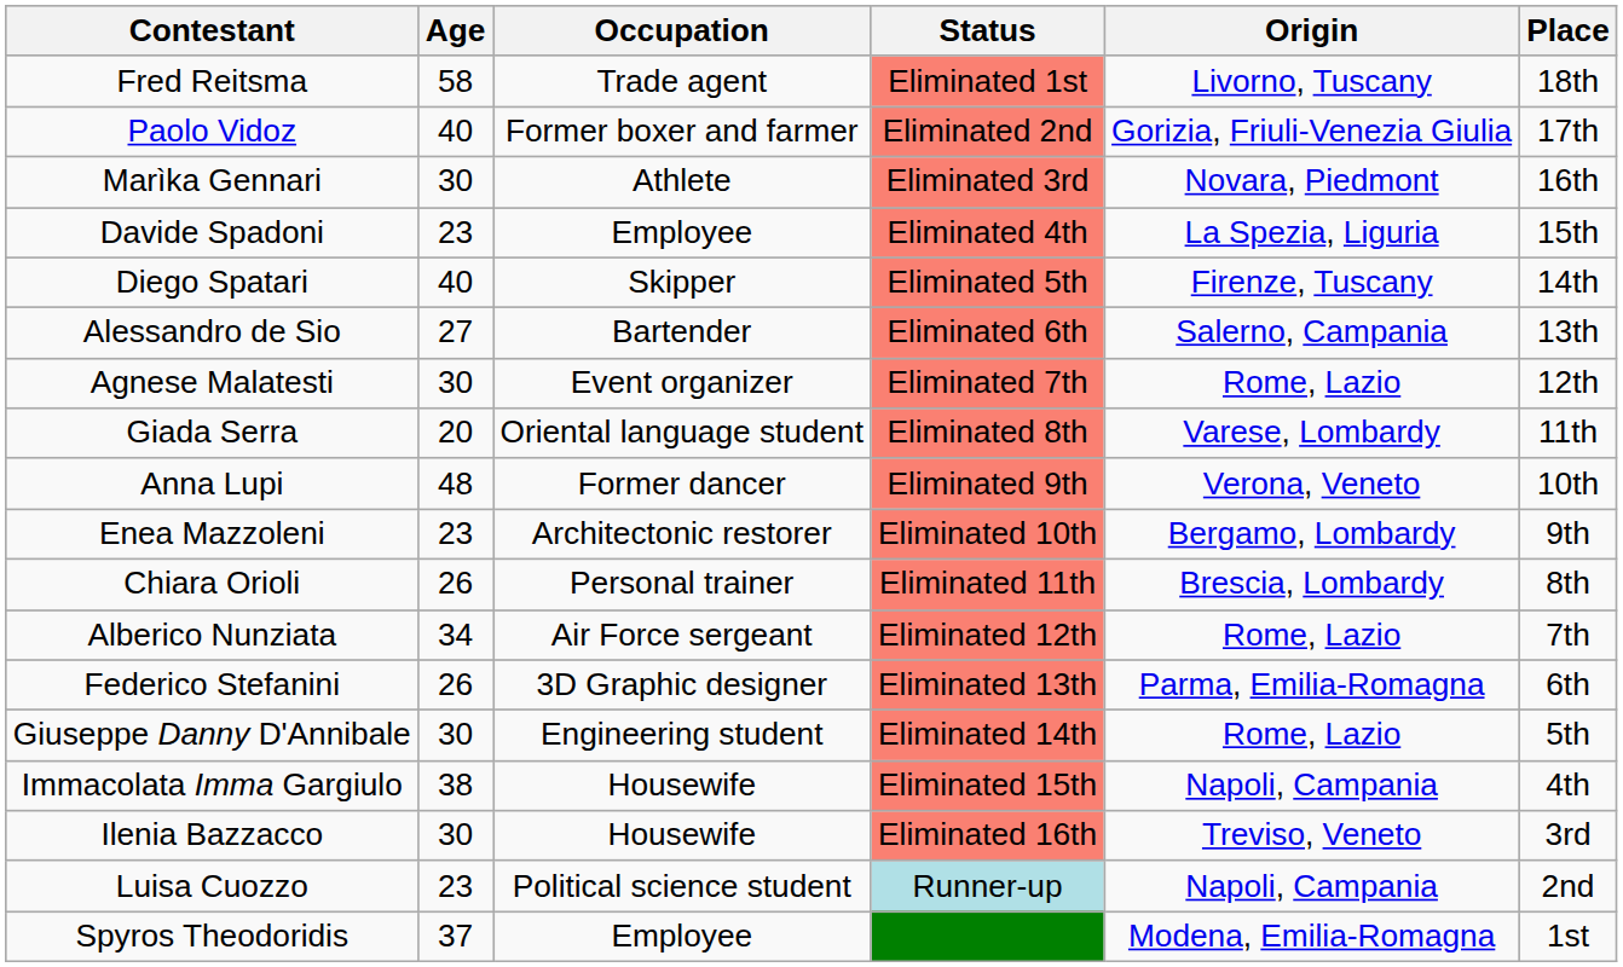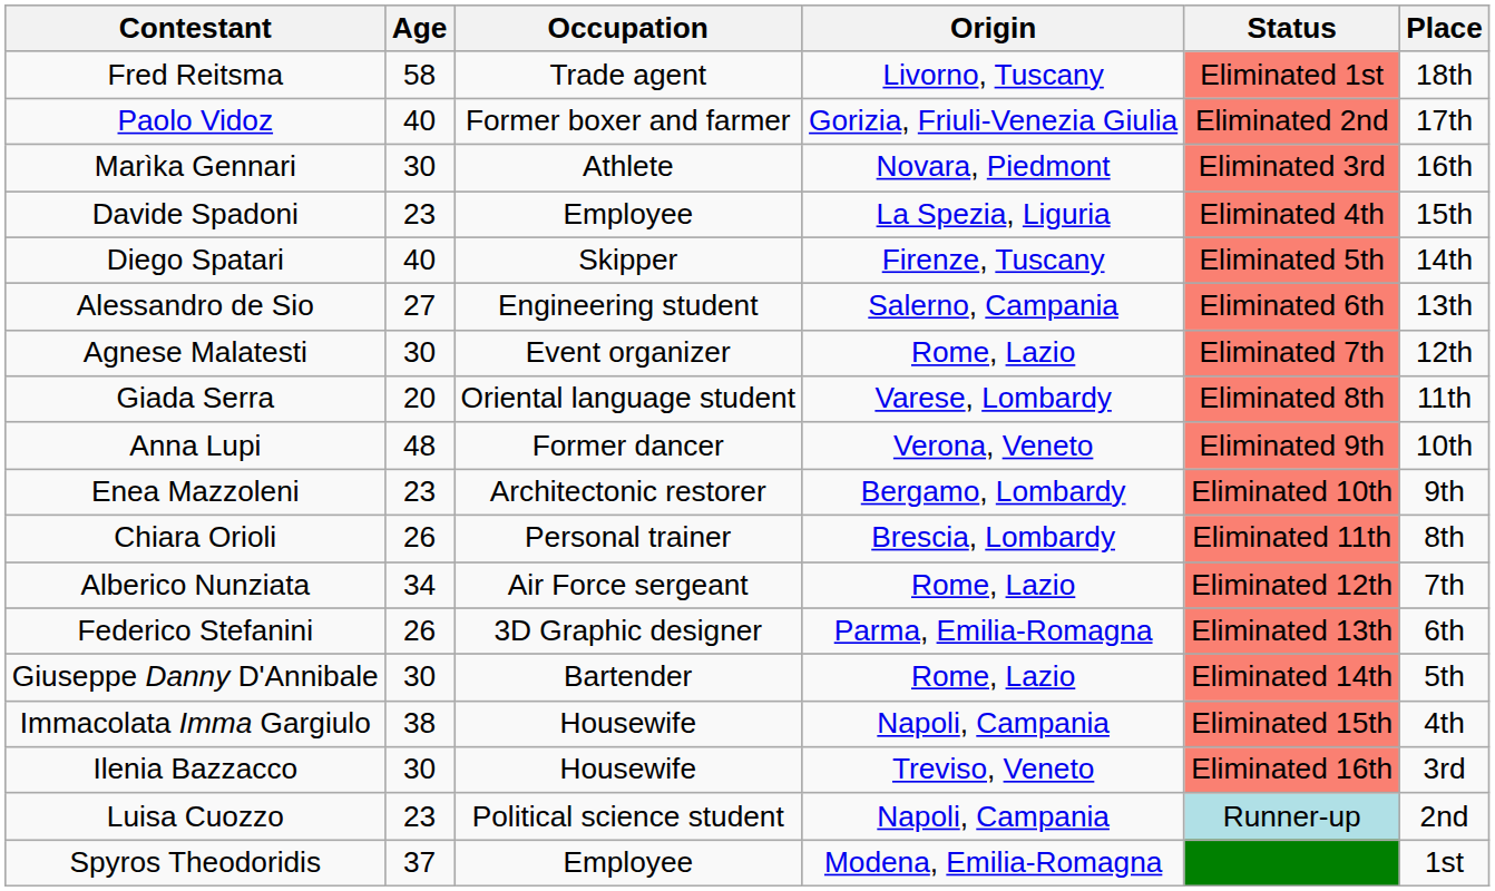 <table class="wikitable" style="text-align: center;">
 <tr>
 <th>Contestant</th>
 <th>Age</th>
 <th>Occupation</th>
+<th>Origin</th>
 <th>Status</th>
-<th>Origin</th>
 <th>Place</th>
 </tr>
 <tr>
 <td>Fred Reitsma</td>
 <td>58</td>
 <td>Trade agent</td>
+<td><a href='#'>Livorno</a>, <a href='#'>Tuscany</a></td>
 <td bgcolor=#fa8072>Eliminated 1st</td>
-<td><a href='#'>Livorno</a>, <a href='#'>Tuscany</a></td>
 <td>18th</td>
 </tr>
 <tr>
 <td><a href='#'>Paolo Vidoz</a></td>
 <td>40</td>
 <td>Former boxer and farmer</td>
+<td><a href='#'>Gorizia</a>, <a href='#'>Friuli-Venezia Giulia</a></td>
 <td bgcolor=#fa8072>Eliminated 2nd</td>
-<td><a href='#'>Gorizia</a>, <a href='#'>Friuli-Venezia Giulia</a></td>
 <td>17th</td>
 </tr>
 <tr>
 <td>Marìka Gennari</td>
 <td>30</td>
 <td>Athlete</td>
+<td><a href='#'>Novara</a>, <a href='#'>Piedmont</a></td>
 <td bgcolor=#fa8072>Eliminated 3rd</td>
-<td><a href='#'>Novara</a>, <a href='#'>Piedmont</a></td>
 <td>16th</td>
 </tr>
 <tr>
 <td>Davide Spadoni</td>
 <td>23</td>
 <td>Employee</td>
+<td><a href='#'>La Spezia</a>, <a href='#'>Liguria</a></td>
 <td bgcolor=#fa8072>Eliminated 4th</td>
-<td><a href='#'>La Spezia</a>, <a href='#'>Liguria</a></td>
 <td>15th</td>
 </tr>
 <tr>
 <td>Diego Spatari</td>
 <td>40</td>
 <td>Skipper</td>
+<td><a href='#'>Firenze</a>, <a href='#'>Tuscany</a></td>
 <td bgcolor=#fa8072>Eliminated 5th</td>
-<td><a href='#'>Firenze</a>, <a href='#'>Tuscany</a></td>
 <td>14th</td>
 </tr>
 <tr>
 <td>Alessandro de Sio</td>
 <td>27</td>
-<td>Bartender</td>
+<td>Engineering student</td>
+<td><a href='#'>Salerno</a>, <a href='#'>Campania</a></td>
 <td bgcolor=#fa8072>Eliminated 6th</td>
-<td><a href='#'>Salerno</a>, <a href='#'>Campania</a></td>
 <td>13th</td>
 </tr>
 <tr>
 <td>Agnese Malatesti</td>
 <td>30</td>
 <td>Event organizer</td>
+<td><a href='#'>Rome</a>, <a href='#'>Lazio</a></td>
 <td bgcolor=#fa8072>Eliminated 7th</td>
-<td><a href='#'>Rome</a>, <a href='#'>Lazio</a></td>
 <td>12th</td>
 </tr>
 <tr>
 <td>Giada Serra</td>
 <td>20</td>
 <td>Oriental language student</td>
+<td><a href='#'>Varese</a>, <a href='#'>Lombardy</a></td>
 <td bgcolor=#fa8072>Eliminated 8th</td>
-<td><a href='#'>Varese</a>, <a href='#'>Lombardy</a></td>
 <td>11th</td>
 </tr>
 <tr>
 <td>Anna Lupi</td>
 <td>48</td>
 <td>Former dancer</td>
+<td><a href='#'>Verona</a>, <a href='#'>Veneto</a></td>
 <td bgcolor=#fa8072>Eliminated 9th</td>
-<td><a href='#'>Verona</a>, <a href='#'>Veneto</a></td>
 <td>10th</td>
 </tr>
 <tr>
 <td>Enea Mazzoleni</td>
 <td>23</td>
 <td>Architectonic restorer</td>
+<td><a href='#'>Bergamo</a>, <a href='#'>Lombardy</a></td>
 <td bgcolor=#fa8072>Eliminated 10th</td>
-<td><a href='#'>Bergamo</a>, <a href='#'>Lombardy</a></td>
 <td>9th</td>
 </tr>
 <tr>
 <td>Chiara Orioli</td>
 <td>26</td>
 <td>Personal trainer</td>
+<td><a href='#'>Brescia</a>, <a href='#'>Lombardy</a></td>
 <td bgcolor=#fa8072>Eliminated 11th</td>
-<td><a href='#'>Brescia</a>, <a href='#'>Lombardy</a></td>
 <td>8th</td>
 </tr>
 <tr>
 <td>Alberico Nunziata</td>
 <td>34</td>
 <td>Air Force sergeant</td>
+<td><a href='#'>Rome</a>, <a href='#'>Lazio</a></td>
 <td bgcolor=#fa8072>Eliminated 12th</td>
-<td><a href='#'>Rome</a>, <a href='#'>Lazio</a></td>
 <td>7th</td>
 </tr>
 <tr>
 <td>Federico Stefanini</td>
 <td>26</td>
 <td>3D Graphic designer</td>
+<td><a href='#'>Parma</a>, <a href='#'>Emilia-Romagna</a></td>
 <td bgcolor=#fa8072>Eliminated 13th</td>
-<td><a href='#'>Parma</a>, <a href='#'>Emilia-Romagna</a></td>
 <td>6th</td>
 </tr>
 <tr>
 <td>Giuseppe <em>Danny</em> D'Annibale</td>
 <td>30</td>
-<td>Engineering student</td>
+<td>Bartender</td>
+<td><a href='#'>Rome</a>, <a href='#'>Lazio</a></td>
 <td bgcolor=#fa8072>Eliminated 14th</td>
-<td><a href='#'>Rome</a>, <a href='#'>Lazio</a></td>
 <td>5th</td>
 </tr>
 <tr>
 <td>Immacolata <em>Imma</em> Gargiulo</td>
 <td>38</td>
 <td>Housewife</td>
+<td><a href='#'>Napoli</a>, <a href='#'>Campania</a></td>
 <td bgcolor=#fa8072>Eliminated 15th</td>
-<td><a href='#'>Napoli</a>, <a href='#'>Campania</a></td>
 <td>4th</td>
 </tr>
 <tr>
 <td>Ilenia Bazzacco</td>
 <td>30</td>
 <td>Housewife</td>
+<td><a href='#'>Treviso</a>, <a href='#'>Veneto</a></td>
 <td bgcolor=#fa8072>Eliminated 16th</td>
-<td><a href='#'>Treviso</a>, <a href='#'>Veneto</a></td>
 <td>3rd</td>
 </tr>
 <tr>
 <td>Luisa Cuozzo</td>
 <td>23</td>
 <td>Political science student</td>
+<td><a href='#'>Napoli</a>, <a href='#'>Campania</a></td>
 <td bgcolor=#B0E0E6>Runner-up</td>
-<td><a href='#'>Napoli</a>, <a href='#'>Campania</a></td>
 <td>2nd</td>
 </tr>
 <tr>
 <td>Spyros Theodoridis</td>
 <td>37</td>
 <td>Employee</td>
+<td><a href='#'>Modena</a>, <a href='#'>Emilia-Romagna</a></td>
 <td bgcolor=green></td>
-<td><a href='#'>Modena</a>, <a href='#'>Emilia-Romagna</a></td>
 <td>1st</td>
 </tr>
 </table>
